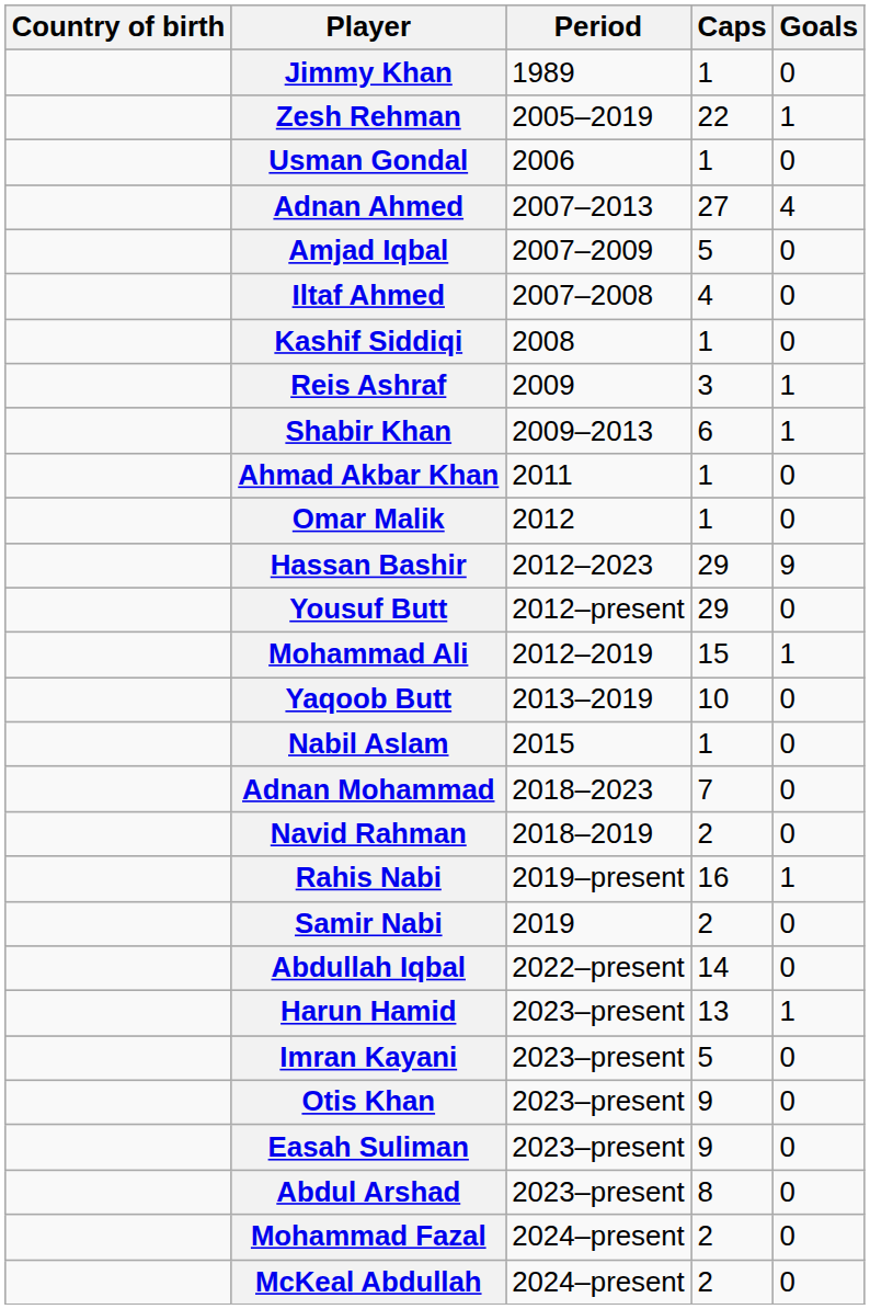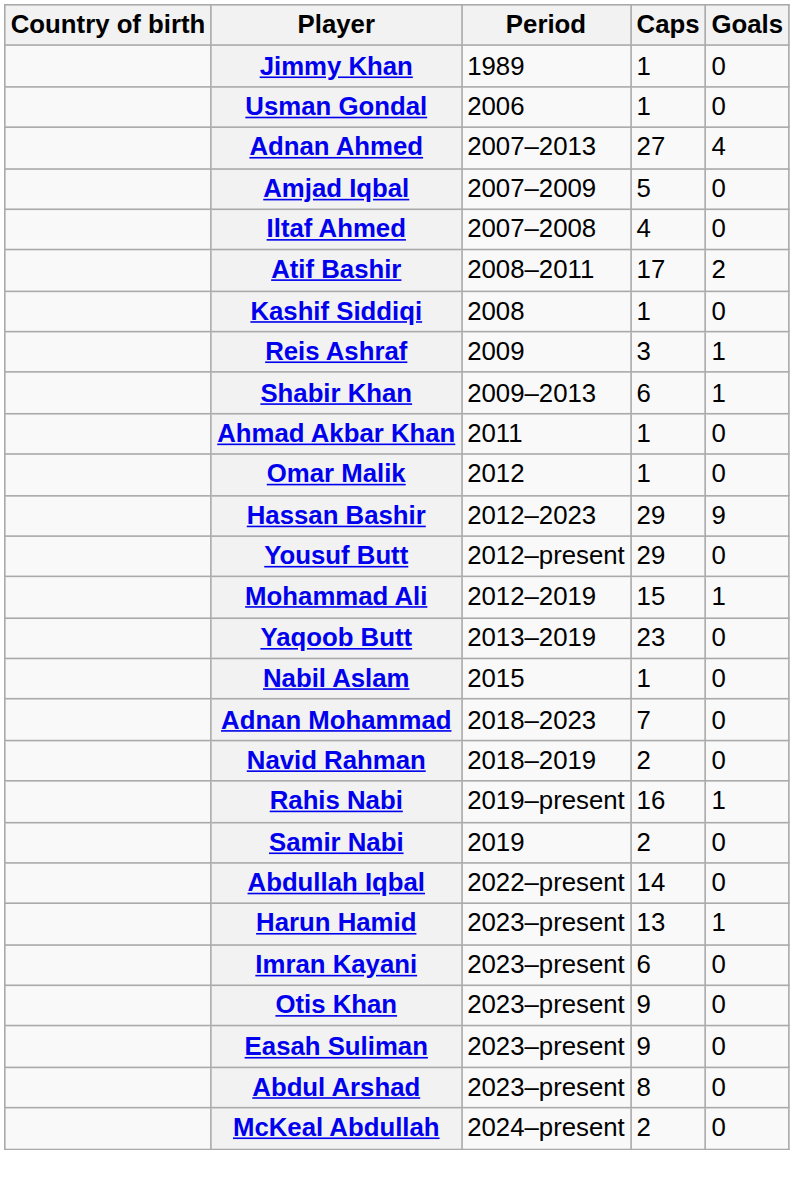 <table class="wikitable plainrowheaders sortable">
 <tr>
 <th scope="col">Country of birth</th>
 <th scope="col">Player</th>
 <th scope="col">Period</th>
 <th scope="col">Caps</th>
 <th scope="col">Goals</th>
 </tr>
 <tr>
 <td></td>
 <th scope="row"><a href='#'>Jimmy Khan</a></th>
 <td>1989</td>
 <td>1</td>
 <td>0</td>
-</tr>
-<tr>
-<td></td>
-<th scope="row"><a href='#'>Zesh Rehman</a></th>
-<td>2005–2019</td>
-<td>22</td>
-<td>1</td>
 </tr>
 <tr>
 <td></td>
 <th scope="row"><a href='#'>Usman Gondal</a></th>
 <td>2006</td>
 <td>1</td>
 <td>0</td>
 </tr>
 <tr>
 <td></td>
 <th scope="row"><a href='#'>Adnan Ahmed</a></th>
 <td>2007–2013</td>
 <td>27</td>
 <td>4</td>
 </tr>
 <tr>
 <td></td>
 <th scope="row"><a href='#'>Amjad Iqbal</a></th>
 <td>2007–2009</td>
 <td>5</td>
 <td>0</td>
 </tr>
 <tr>
 <td></td>
 <th scope="row"><a href='#'>Iltaf Ahmed</a></th>
 <td>2007–2008</td>
 <td>4</td>
 <td>0</td>
+</tr>
+<tr>
+<td></td>
+<th scope="row"><a href='#'>Atif Bashir</a></th>
+<td>2008–2011</td>
+<td>17</td>
+<td>2</td>
 </tr>
 <tr>
 <td></td>
 <th scope="row"><a href='#'>Kashif Siddiqi</a></th>
 <td>2008</td>
 <td>1</td>
 <td>0</td>
 </tr>
 <tr>
 <td></td>
 <th scope="row"><a href='#'>Reis Ashraf</a></th>
 <td>2009</td>
 <td>3</td>
 <td>1</td>
 </tr>
 <tr>
 <td></td>
 <th scope="row"><a href='#'>Shabir Khan</a></th>
 <td>2009–2013</td>
 <td>6</td>
 <td>1</td>
 </tr>
 <tr>
 <td></td>
 <th scope="row"><a href='#'>Ahmad Akbar Khan</a></th>
 <td>2011</td>
 <td>1</td>
 <td>0</td>
 </tr>
 <tr>
 <td></td>
 <th scope="row"><a href='#'>Omar Malik</a></th>
 <td>2012</td>
 <td>1</td>
 <td>0</td>
 </tr>
 <tr>
 <td></td>
 <th scope="row"><a href='#'>Hassan Bashir</a></th>
 <td>2012–2023</td>
 <td>29</td>
 <td>9</td>
 </tr>
 <tr>
 <td></td>
 <th scope="row"><a href='#'>Yousuf Butt</a></th>
 <td>2012–present</td>
 <td>29</td>
 <td>0</td>
 </tr>
 <tr>
 <td></td>
 <th scope="row"><a href='#'>Mohammad Ali</a></th>
 <td>2012–2019</td>
 <td>15</td>
 <td>1</td>
 </tr>
 <tr>
 <td></td>
 <th scope="row"><a href='#'>Yaqoob Butt</a></th>
 <td>2013–2019</td>
-<td>10</td>
+<td>23</td>
 <td>0</td>
 </tr>
 <tr>
 <td></td>
 <th scope="row"><a href='#'>Nabil Aslam</a></th>
 <td>2015</td>
 <td>1</td>
 <td>0</td>
 </tr>
 <tr>
 <td></td>
 <th scope="row"><a href='#'>Adnan Mohammad</a></th>
 <td>2018–2023</td>
 <td>7</td>
 <td>0</td>
 </tr>
 <tr>
 <td></td>
 <th scope="row"><a href='#'>Navid Rahman</a></th>
 <td>2018–2019</td>
 <td>2</td>
 <td>0</td>
 </tr>
 <tr>
 <td></td>
 <th scope="row"><a href='#'>Rahis Nabi</a></th>
 <td>2019–present</td>
 <td>16</td>
 <td>1</td>
 </tr>
 <tr>
 <td></td>
 <th scope="row"><a href='#'>Samir Nabi</a></th>
 <td>2019</td>
 <td>2</td>
 <td>0</td>
 </tr>
 <tr>
 <td></td>
 <th scope="row"><a href='#'>Abdullah Iqbal</a></th>
 <td>2022–present</td>
 <td>14</td>
 <td>0</td>
 </tr>
 <tr>
 <td></td>
 <th scope="row"><a href='#'>Harun Hamid</a></th>
 <td>2023–present</td>
 <td>13</td>
 <td>1</td>
 </tr>
 <tr>
 <td></td>
 <th scope="row"><a href='#'>Imran Kayani</a></th>
 <td>2023–present</td>
-<td>5</td>
+<td>6</td>
 <td>0</td>
 </tr>
 <tr>
 <td></td>
 <th scope="row"><a href='#'>Otis Khan</a></th>
 <td>2023–present</td>
 <td>9</td>
 <td>0</td>
 </tr>
 <tr>
 <td></td>
 <th scope="row"><a href='#'>Easah Suliman</a></th>
 <td>2023–present</td>
 <td>9</td>
 <td>0</td>
 </tr>
 <tr>
 <td></td>
 <th scope="row"><a href='#'>Abdul Arshad</a></th>
 <td>2023–present</td>
 <td>8</td>
 <td>0</td>
 </tr>
 <tr>
 <td></td>
-<th scope="row"><a href='#'>Mohammad Fazal</a></th>
-<td>2024–present</td>
-<td>2</td>
-<td>0</td>
-</tr>
-<tr>
-<td></td>
 <th scope="row"><a href='#'>McKeal Abdullah</a></th>
 <td>2024–present</td>
 <td>2</td>
 <td>0</td>
 </tr>
 </table>
